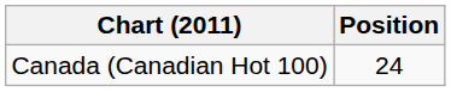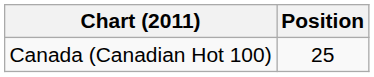 <table class="wikitable">
 <tr>
 <th>Chart (2011)</th>
 <th>Position</th>
 </tr>
 <tr>
 <td>Canada (Canadian Hot 100)</td>
-<td align="center">24</td>
+<td align="center">25</td>
 </tr>
 </table>
